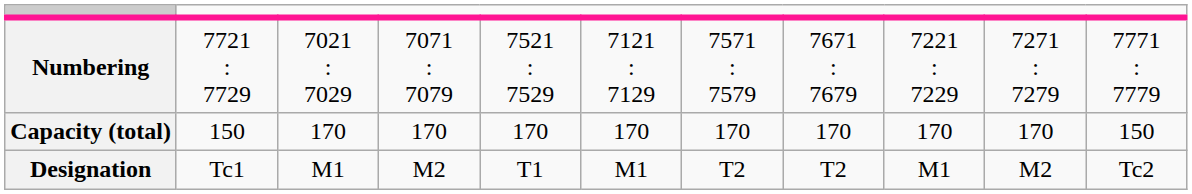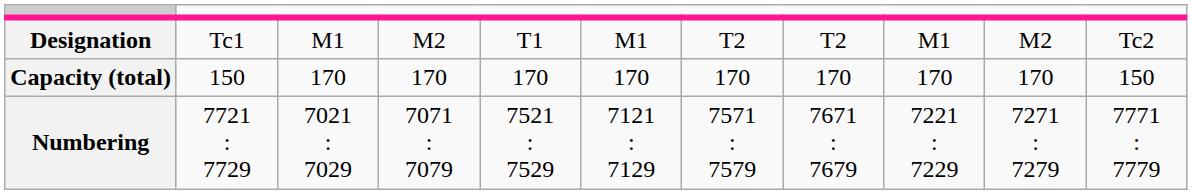 <table class="wikitable" style="text-align:center">
 <tr style="border-bottom: 4px solid deeppink">
 <td style="background:#ccc"></td>
 <td colspan="10"> </td>
 </tr>
 <tr>
-<th>Numbering</th>
-<td>7721<br>:<br>7729</td>
-<td>7021<br>:<br>7029</td>
-<td>7071<br>:<br>7079</td>
-<td>7521<br>:<br>7529</td>
-<td>7121<br>:<br>7129</td>
-<td>7571<br>:<br>7579</td>
-<td>7671<br>:<br>7679</td>
-<td>7221<br>:<br>7229</td>
-<td>7271<br>:<br>7279</td>
-<td>7771<br>:<br>7779</td>
+<th>Designation</th>
+<td width="60">Tc1</td>
+<td width="60">M1</td>
+<td width="60">M2</td>
+<td width="60">T1</td>
+<td width="60">M1</td>
+<td width="60">T2</td>
+<td width="60">T2</td>
+<td width="60">M1</td>
+<td width="60">M2</td>
+<td width="60">Tc2</td>
 </tr>
 <tr>
 <th>Capacity (total)</th>
 <td>150</td>
 <td>170</td>
 <td>170</td>
 <td>170</td>
 <td>170</td>
 <td>170</td>
 <td>170</td>
 <td>170</td>
 <td>170</td>
 <td>150</td>
 </tr>
 <tr>
-<th>Designation</th>
-<td width="60">Tc1</td>
-<td width="60">M1</td>
-<td width="60">M2</td>
-<td width="60">T1</td>
-<td width="60">M1</td>
-<td width="60">T2</td>
-<td width="60">T2</td>
-<td width="60">M1</td>
-<td width="60">M2</td>
-<td width="60">Tc2</td>
+<th>Numbering</th>
+<td>7721<br>:<br>7729</td>
+<td>7021<br>:<br>7029</td>
+<td>7071<br>:<br>7079</td>
+<td>7521<br>:<br>7529</td>
+<td>7121<br>:<br>7129</td>
+<td>7571<br>:<br>7579</td>
+<td>7671<br>:<br>7679</td>
+<td>7221<br>:<br>7229</td>
+<td>7271<br>:<br>7279</td>
+<td>7771<br>:<br>7779</td>
 </tr>
 </table>
